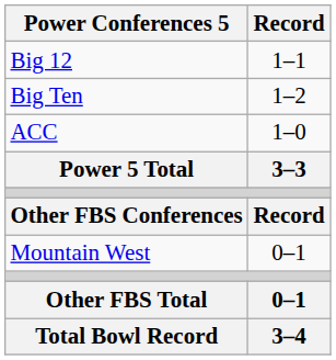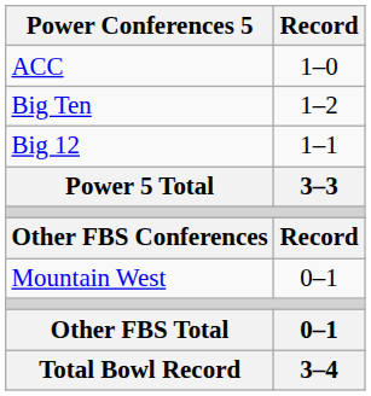 <table class="wikitable">
 <tr>
 <th>Power Conferences 5</th>
 <th>Record</th>
 </tr>
 <tr>
-<td><a href='#'>Big 12</a></td>
-<td align=center>1–1</td>
+<td><a href='#'>ACC</a></td>
+<td align=center>1–0</td>
 </tr>
 <tr>
 <td><a href='#'>Big Ten</a></td>
 <td align=center>1–2</td>
 </tr>
 <tr>
-<td><a href='#'>ACC</a></td>
-<td align=center>1–0</td>
+<td><a href='#'>Big 12</a></td>
+<td align=center>1–1</td>
 </tr>
 <tr>
 <th>Power 5 Total</th>
 <th>3–3</th>
 </tr>
 <tr>
 <th colspan="2" style="background:lightgrey;"></th>
 </tr>
 <tr>
 <th>Other FBS Conferences</th>
 <th>Record</th>
 </tr>
 <tr>
 <td><a href='#'>Mountain West</a></td>
 <td align=center>0–1</td>
 </tr>
 <tr>
 <th colspan="2" style="background:lightgrey;"></th>
 </tr>
 <tr>
 <th>Other FBS Total</th>
 <th>0–1</th>
 </tr>
 <tr>
 <th>Total Bowl Record</th>
 <th>3–4</th>
 </tr>
 </table>
